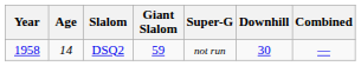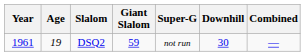 <table class=wikitable style="text-align:center">
 <tr>
 <th>  Year  </th>
 <th> Age </th>
 <th> Slalom </th>
 <th>Giant<br> Slalom </th>
 <th>Super-G</th>
 <th>Downhill</th>
 <th>Combined</th>
 </tr>
 <tr>
-<td><a href='#'>1958</a></td>
-<td><em>14</em></td>
+<td><a href='#'>1961</a></td>
+<td><em>19</em></td>
 <td><a href='#'>DSQ2</a></td>
 <td><a href='#'>59</a></td>
 <td rowspan=5><small><em>not run</em></small></td>
 <td><a href='#'>30</a></td>
 <td><a href='#'>—</a></td>
 </tr>
 </table>
